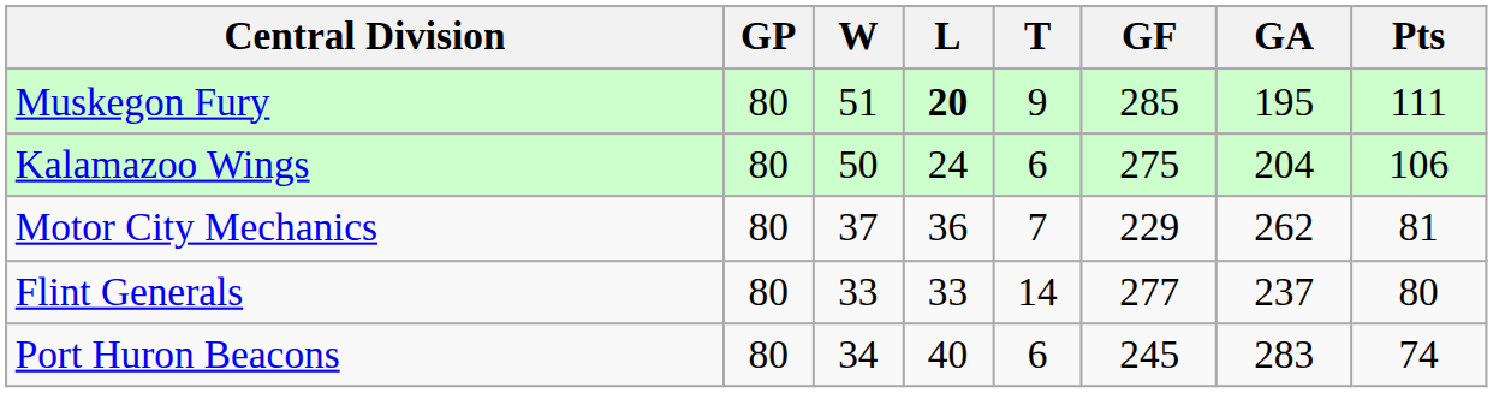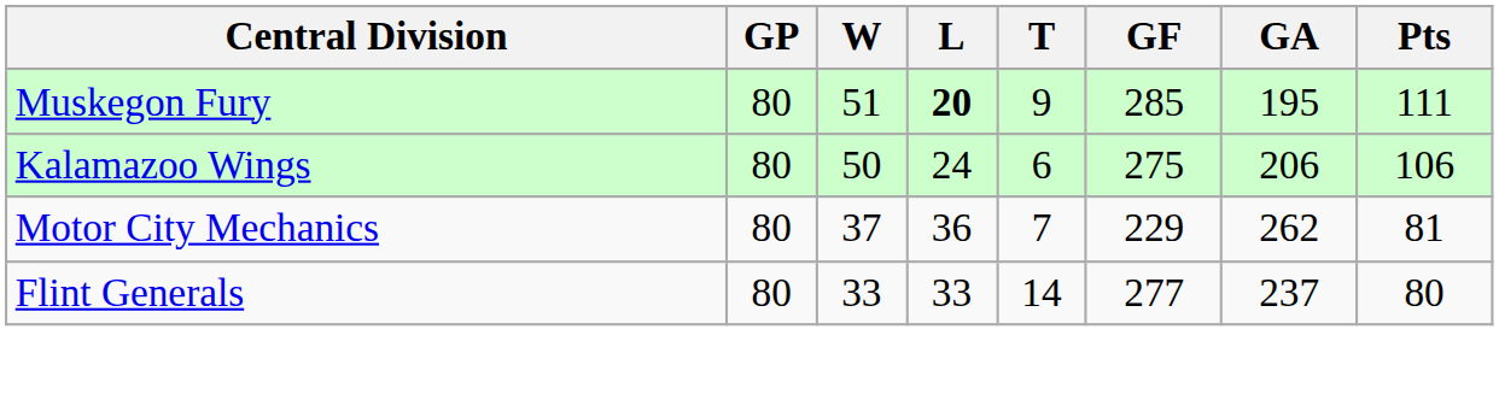 <table class="wikitable">
 <tr>
 <th width="40%" bgcolor="#e0e0e0">Central Division</th>
 <th width="5%" bgcolor="#e0e0e0">GP</th>
 <th width="5%" bgcolor="#e0e0e0">W</th>
 <th width="5%" bgcolor="#e0e0e0">L</th>
 <th width="5%" bgcolor="#e0e0e0">T</th>
 <th width="7.5%" bgcolor="#e0e0e0">GF</th>
 <th width="7.5%" bgcolor="#e0e0e0">GA</th>
 <th width="7.5%" bgcolor="#e0e0e0">Pts</th>
 </tr>
 <tr align="center" bgcolor="#CCFFCC">
 <td align="left"><a href='#'>Muskegon Fury</a></td>
 <td>80</td>
 <td>51</td>
 <td><strong>20</strong></td>
 <td>9</td>
 <td>285</td>
 <td>195</td>
 <td>111</td>
 </tr>
 <tr align="center" bgcolor="#CCFFCC">
 <td align="left"><a href='#'>Kalamazoo Wings</a></td>
 <td>80</td>
 <td>50</td>
 <td>24</td>
 <td>6</td>
 <td>275</td>
-<td>204</td>
+<td>206</td>
 <td>106</td>
 </tr>
 <tr align="center">
 <td align="left"><a href='#'>Motor City Mechanics</a></td>
 <td>80</td>
 <td>37</td>
 <td>36</td>
 <td>7</td>
 <td>229</td>
 <td>262</td>
 <td>81</td>
 </tr>
 <tr align="center">
 <td align="left"><a href='#'>Flint Generals</a></td>
 <td>80</td>
 <td>33</td>
 <td>33</td>
 <td>14</td>
 <td>277</td>
 <td>237</td>
 <td>80</td>
 </tr>
-<tr align="center">
-<td align="left"><a href='#'>Port Huron Beacons</a></td>
-<td>80</td>
-<td>34</td>
-<td>40</td>
-<td>6</td>
-<td>245</td>
-<td>283</td>
-<td>74</td>
-</tr>
 </table>
